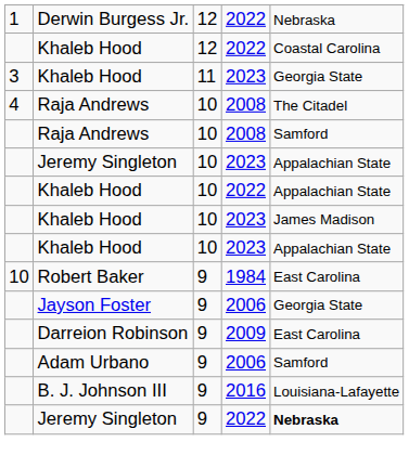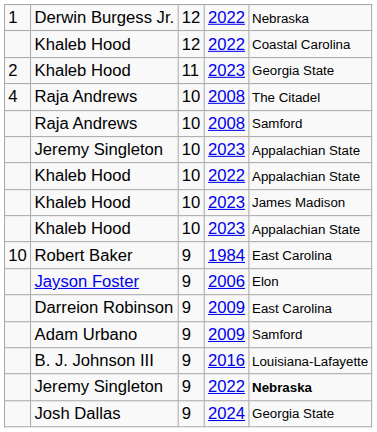 <table class="wikitable">
 <tr>
 </tr>
 <tr>
 <td>1</td>
 <td>Derwin Burgess Jr.</td>
 <td>12</td>
 <td><a href='#'>2022</a></td>
 <td style="font-size:80%;">Nebraska</td>
 </tr>
 <tr>
 <td></td>
 <td>Khaleb Hood</td>
 <td>12</td>
 <td><a href='#'>2022</a></td>
 <td style="font-size:80%;">Coastal Carolina</td>
 </tr>
 <tr>
-<td>3</td>
+<td>2</td>
 <td>Khaleb Hood</td>
 <td>11</td>
 <td><a href='#'>2023</a></td>
 <td style="font-size:80%;">Georgia State</td>
 </tr>
 <tr>
 <td>4</td>
 <td>Raja Andrews</td>
 <td>10</td>
 <td><a href='#'>2008</a></td>
 <td style="font-size:80%;">The Citadel</td>
 </tr>
 <tr>
 <td></td>
 <td>Raja Andrews</td>
 <td>10</td>
 <td><a href='#'>2008</a></td>
 <td style="font-size:80%;">Samford</td>
 </tr>
 <tr>
 <td></td>
 <td>Jeremy Singleton</td>
 <td>10</td>
 <td><a href='#'>2023</a></td>
 <td style="font-size:80%;">Appalachian State</td>
 </tr>
 <tr>
 <td></td>
 <td>Khaleb Hood</td>
 <td>10</td>
 <td><a href='#'>2022</a></td>
 <td style="font-size:80%;">Appalachian State</td>
 </tr>
 <tr>
 <td></td>
 <td>Khaleb Hood</td>
 <td>10</td>
 <td><a href='#'>2023</a></td>
 <td style="font-size:80%;">James Madison</td>
 </tr>
 <tr>
 <td></td>
 <td>Khaleb Hood</td>
 <td>10</td>
 <td><a href='#'>2023</a></td>
 <td style="font-size:80%;">Appalachian State</td>
 </tr>
 <tr>
 <td>10</td>
 <td>Robert Baker</td>
 <td>9</td>
 <td><a href='#'>1984</a></td>
 <td style="font-size:80%;">East Carolina</td>
 </tr>
 <tr>
 <td></td>
 <td><a href='#'>Jayson Foster</a></td>
 <td>9</td>
 <td><a href='#'>2006</a></td>
-<td style="font-size:80%;">Georgia State</td>
+<td style="font-size:80%;">Elon</td>
 </tr>
 <tr>
 <td></td>
 <td>Darreion Robinson</td>
 <td>9</td>
 <td><a href='#'>2009</a></td>
 <td style="font-size:80%;">East Carolina</td>
 </tr>
 <tr>
 <td></td>
 <td>Adam Urbano</td>
 <td>9</td>
-<td><a href='#'>2006</a></td>
+<td><a href='#'>2009</a></td>
 <td style="font-size:80%;">Samford</td>
 </tr>
 <tr>
 <td></td>
 <td>B. J. Johnson III</td>
 <td>9</td>
 <td><a href='#'>2016</a></td>
 <td style="font-size:80%;">Louisiana-Lafayette</td>
 </tr>
 <tr>
 <td></td>
 <td>Jeremy Singleton</td>
 <td>9</td>
 <td><a href='#'>2022</a></td>
 <td style="font-size:80%;"><strong>Nebraska</strong></td>
 </tr>
+<tr>
+<td></td>
+<td>Josh Dallas</td>
+<td>9</td>
+<td><a href='#'>2024</a></td>
+<td style="font-size:80%;">Georgia State</td>
+</tr>
 </table>
